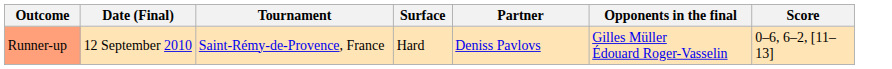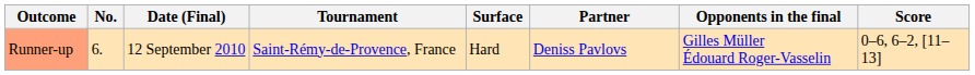 <table class="wikitable">
 <tr>
 <th width=80>Outcome</th>
+<th width=30>No.</th>
 <th width=125>Date (Final)</th>
 <th width=220>Tournament</th>
 <th width=60>Surface</th>
 <th width=150>Partner</th>
 <th width=180>Opponents in the final</th>
 <th width=110>Score</th>
 </tr>
 <tr style="background:moccasin">
 <td style="background:#FFA07A">Runner-up</td>
+<td>6.</td>
 <td>12 September <a href='#'>2010</a></td>
 <td><a href='#'>Saint-Rémy-de-Provence</a>, France</td>
 <td>Hard</td>
 <td> <a href='#'>Deniss Pavlovs</a></td>
 <td> <a href='#'>Gilles Müller</a> <br> <a href='#'>Édouard Roger-Vasselin</a></td>
 <td>0–6, 6–2, [11–13]</td>
 </tr>
 </table>
